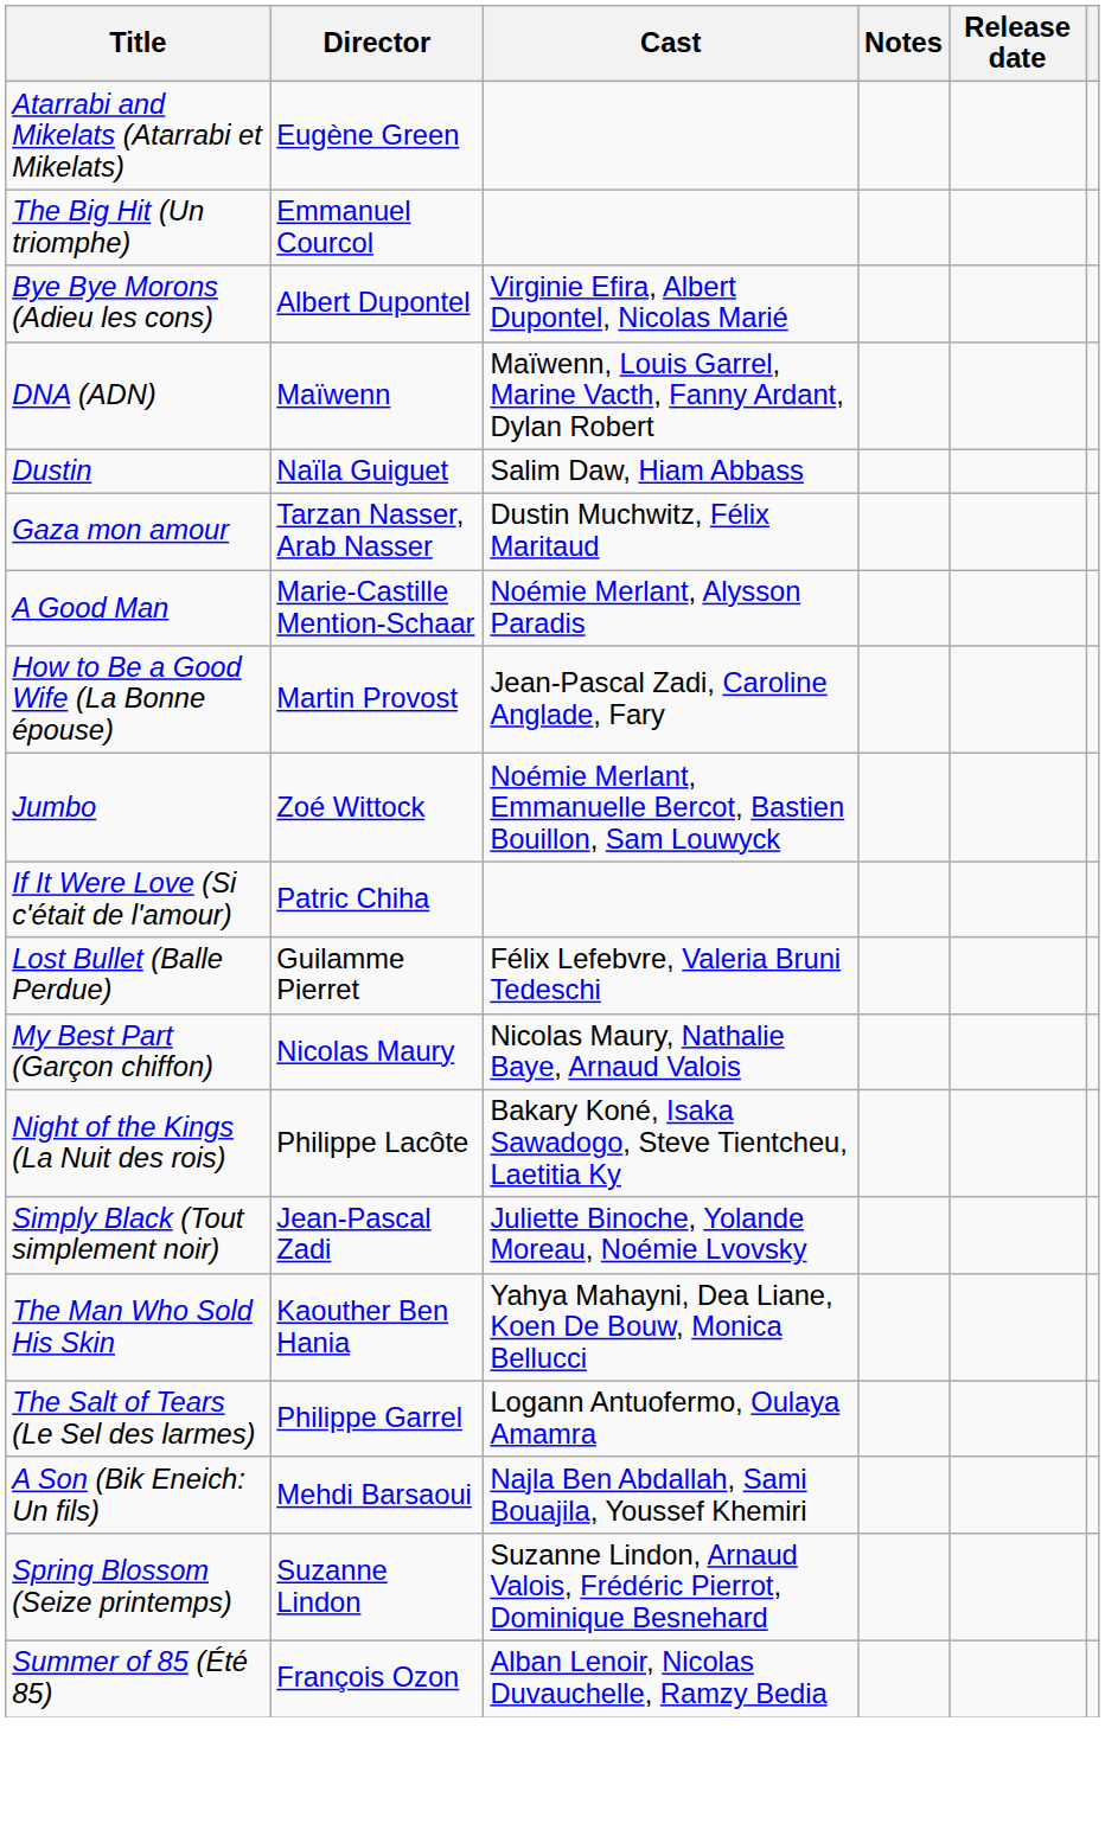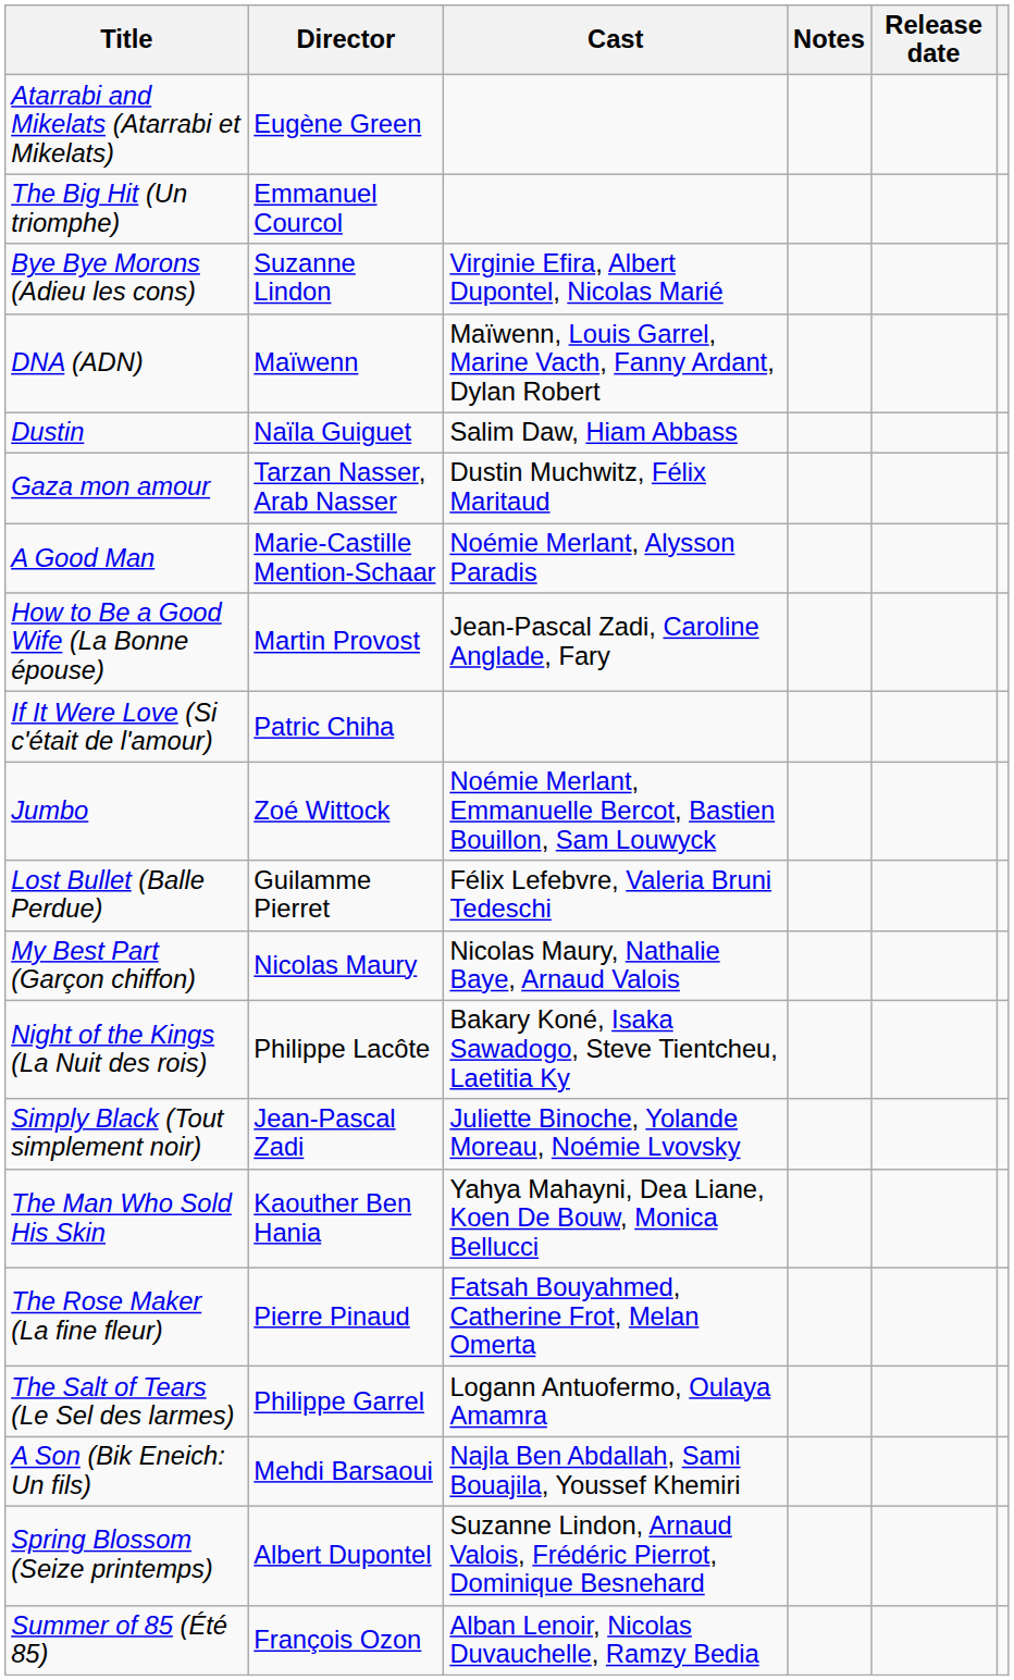 <table class="wikitable sortable" style="width:100%;">
 <tr>
 <th>Title</th>
 <th>Director</th>
 <th>Cast</th>
 <th>Notes</th>
 <th>Release date</th>
 <th></th>
 </tr>
 <tr>
 <td><em><a href='#'>Atarrabi and Mikelats</a> (Atarrabi et Mikelats)</em></td>
 <td><a href='#'>Eugène Green</a></td>
 <td></td>
 <td></td>
 <td></td>
 <td></td>
 </tr>
 <tr>
 <td><em><a href='#'>The Big Hit</a> (Un triomphe)</em></td>
 <td><a href='#'>Emmanuel Courcol</a></td>
 <td></td>
 <td></td>
 <td></td>
 <td></td>
 </tr>
 <tr>
 <td><em><a href='#'>Bye Bye Morons</a> (Adieu les cons)</em></td>
-<td><a href='#'>Albert Dupontel</a></td>
+<td><a href='#'>Suzanne Lindon</a></td>
 <td><a href='#'>Virginie Efira</a>, <a href='#'>Albert Dupontel</a>, <a href='#'>Nicolas Marié</a></td>
 <td></td>
 <td></td>
 <td></td>
 </tr>
 <tr>
 <td><em><a href='#'>DNA</a> (ADN)</em></td>
 <td><a href='#'>Maïwenn</a></td>
 <td>Maïwenn, <a href='#'>Louis Garrel</a>, <a href='#'>Marine Vacth</a>, <a href='#'>Fanny Ardant</a>, Dylan Robert</td>
 <td></td>
 <td></td>
 <td></td>
 </tr>
 <tr>
 <td><em><a href='#'>Dustin</a></em></td>
 <td><a href='#'>Naïla Guiguet</a></td>
 <td>Salim Daw, <a href='#'>Hiam Abbass</a></td>
 <td></td>
 <td></td>
 <td></td>
 </tr>
 <tr>
 <td><em><a href='#'>Gaza mon amour</a></em></td>
 <td><a href='#'>Tarzan Nasser</a>, <a href='#'>Arab Nasser</a></td>
 <td>Dustin Muchwitz, <a href='#'>Félix Maritaud</a></td>
 <td></td>
 <td></td>
 <td></td>
 </tr>
 <tr>
 <td><em><a href='#'>A Good Man</a></em></td>
 <td><a href='#'>Marie-Castille Mention-Schaar</a></td>
 <td><a href='#'>Noémie Merlant</a>, <a href='#'>Alysson Paradis</a></td>
 <td></td>
 <td></td>
 <td></td>
 </tr>
 <tr>
 <td><em><a href='#'>How to Be a Good Wife</a> (La Bonne épouse)</em></td>
 <td><a href='#'>Martin Provost</a></td>
 <td>Jean-Pascal Zadi, <a href='#'>Caroline Anglade</a>, Fary</td>
 <td></td>
 <td></td>
 <td></td>
 </tr>
 <tr>
-<td><em><a href='#'>Jumbo</a></em></td>
-<td><a href='#'>Zoé Wittock</a></td>
-<td><a href='#'>Noémie Merlant</a>, <a href='#'>Emmanuelle Bercot</a>, <a href='#'>Bastien Bouillon</a>, <a href='#'>Sam Louwyck</a></td>
+<td><em><a href='#'>If It Were Love</a> (Si c'était de l'amour)</em></td>
+<td><a href='#'>Patric Chiha</a></td>
+<td></td>
 <td></td>
 <td></td>
 <td></td>
 </tr>
 <tr>
-<td><em><a href='#'>If It Were Love</a> (Si c'était de l'amour)</em></td>
-<td><a href='#'>Patric Chiha</a></td>
-<td></td>
+<td><em><a href='#'>Jumbo</a></em></td>
+<td><a href='#'>Zoé Wittock</a></td>
+<td><a href='#'>Noémie Merlant</a>, <a href='#'>Emmanuelle Bercot</a>, <a href='#'>Bastien Bouillon</a>, <a href='#'>Sam Louwyck</a></td>
 <td></td>
 <td></td>
 <td></td>
 </tr>
 <tr>
 <td><em><a href='#'>Lost Bullet</a> (Balle Perdue)</em></td>
 <td>Guilamme Pierret</td>
 <td>Félix Lefebvre, <a href='#'>Valeria Bruni Tedeschi</a></td>
 <td></td>
 <td></td>
 <td></td>
 </tr>
 <tr>
 <td><em><a href='#'>My Best Part</a> (Garçon chiffon)</em></td>
 <td><a href='#'>Nicolas Maury</a></td>
 <td>Nicolas Maury, <a href='#'>Nathalie Baye</a>, <a href='#'>Arnaud Valois</a></td>
 <td></td>
 <td></td>
 <td></td>
 </tr>
 <tr>
 <td><em><a href='#'>Night of the Kings</a> (La Nuit des rois)</em></td>
 <td>Philippe Lacôte</td>
 <td>Bakary Koné, <a href='#'>Isaka Sawadogo</a>, Steve Tientcheu, <a href='#'>Laetitia Ky</a></td>
 <td></td>
 <td></td>
 <td></td>
 </tr>
 <tr>
 <td><em><a href='#'>Simply Black</a> (Tout simplement noir)</em></td>
 <td><a href='#'>Jean-Pascal Zadi</a></td>
 <td><a href='#'>Juliette Binoche</a>, <a href='#'>Yolande Moreau</a>, <a href='#'>Noémie Lvovsky</a></td>
 <td></td>
 <td></td>
 <td></td>
 </tr>
 <tr>
 <td><em><a href='#'>The Man Who Sold His Skin</a></em></td>
 <td><a href='#'>Kaouther Ben Hania</a></td>
 <td>Yahya Mahayni, Dea Liane, <a href='#'>Koen De Bouw</a>, <a href='#'>Monica Bellucci</a></td>
 <td></td>
 <td></td>
 <td></td>
 </tr>
 <tr>
+<td><em><a href='#'>The Rose Maker</a> (La fine fleur)</em></td>
+<td><a href='#'>Pierre Pinaud</a></td>
+<td><a href='#'>Fatsah Bouyahmed</a>, <a href='#'>Catherine Frot</a>, <a href='#'>Melan Omerta</a></td>
+<td></td>
+<td></td>
+<td></td>
+</tr>
+<tr>
 <td><em><a href='#'>The Salt of Tears</a> (Le Sel des larmes)</em></td>
 <td><a href='#'>Philippe Garrel</a></td>
 <td>Logann Antuofermo, <a href='#'>Oulaya Amamra</a></td>
 <td></td>
 <td></td>
 <td></td>
 </tr>
 <tr>
 <td><em><a href='#'>A Son</a> (Bik Eneich: Un fils)</em></td>
 <td><a href='#'>Mehdi Barsaoui</a></td>
 <td><a href='#'>Najla Ben Abdallah</a>, <a href='#'>Sami Bouajila</a>, Youssef Khemiri</td>
 <td></td>
 <td></td>
 <td></td>
 </tr>
 <tr>
 <td><em><a href='#'>Spring Blossom</a> (Seize printemps)</em></td>
-<td><a href='#'>Suzanne Lindon</a></td>
+<td><a href='#'>Albert Dupontel</a></td>
 <td>Suzanne Lindon, <a href='#'>Arnaud Valois</a>, <a href='#'>Frédéric Pierrot</a>, <a href='#'>Dominique Besnehard</a></td>
 <td></td>
 <td></td>
 <td></td>
 </tr>
 <tr>
 <td><em><a href='#'>Summer of 85</a> (Été 85)</em></td>
 <td><a href='#'>François Ozon</a></td>
 <td><a href='#'>Alban Lenoir</a>, <a href='#'>Nicolas Duvauchelle</a>, <a href='#'>Ramzy Bedia</a></td>
 <td></td>
 <td></td>
 <td></td>
 </tr>
 </table>
